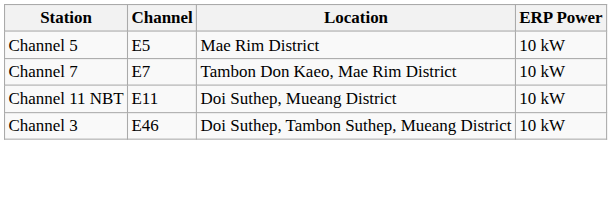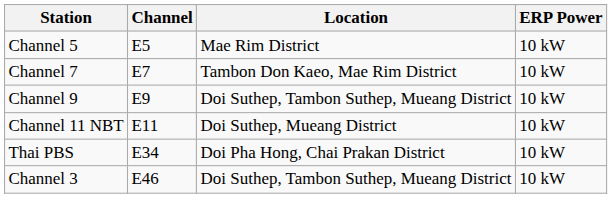 <table class="wikitable">
 <tr>
 <th>Station</th>
 <th>Channel</th>
 <th>Location</th>
 <th>ERP Power</th>
 </tr>
 <tr>
 <td>Channel 5</td>
 <td>E5</td>
 <td>Mae Rim District</td>
 <td>10 kW</td>
 </tr>
 <tr>
 <td>Channel 7</td>
 <td>E7</td>
 <td>Tambon Don Kaeo, Mae Rim District</td>
 <td>10 kW</td>
 </tr>
 <tr>
+<td>Channel 9</td>
+<td>E9</td>
+<td>Doi Suthep, Tambon Suthep, Mueang District</td>
+<td>10 kW</td>
+</tr>
+<tr>
 <td>Channel 11 NBT</td>
 <td>E11</td>
 <td>Doi Suthep, Mueang District</td>
+<td>10 kW</td>
+</tr>
+<tr>
+<td>Thai PBS</td>
+<td>E34</td>
+<td>Doi Pha Hong, Chai Prakan District</td>
 <td>10 kW</td>
 </tr>
 <tr>
 <td>Channel 3</td>
 <td>E46</td>
 <td>Doi Suthep, Tambon Suthep, Mueang District</td>
 <td>10 kW</td>
 </tr>
 </table>
